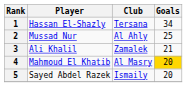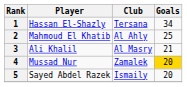 <table class="wikitable" style="text-align:center">
 <tr>
 <th>Rank</th>
 <th>Player</th>
 <th>Club</th>
 <th>Goals</th>
 </tr>
 <tr>
 <th>1</th>
 <td align="left"> <a href='#'>Hassan El-Shazly</a></td>
 <td align="left"><a href='#'>Tersana</a></td>
 <td>34</td>
 </tr>
 <tr>
 <th>2</th>
-<td align="left"> <a href='#'>Mussad Nur</a></td>
+<td align="left"> <a href='#'>Mahmoud El Khatib</a></td>
 <td align="left"><a href='#'>Al Ahly</a></td>
 <td>25</td>
 </tr>
 <tr>
 <th>3</th>
 <td align="left"> <a href='#'>Ali Khalil</a></td>
-<td align="left"><a href='#'>Zamalek</a></td>
+<td align="left"><a href='#'>Al Masry</a></td>
 <td>21</td>
 </tr>
 <tr>
 <th>4</th>
-<td align="left"> <a href='#'>Mahmoud El Khatib</a></td>
-<td align="left"><a href='#'>Al Masry</a></td>
+<td align="left"> <a href='#'>Mussad Nur</a></td>
+<td align="left"><a href='#'>Zamalek</a></td>
 <td style="background: gold;">20</td>
 </tr>
 <tr>
 <th>5</th>
 <td align="left"> Sayed Abdel Razek</td>
 <td align="left"><a href='#'>Ismaily</a></td>
 <td>20</td>
 </tr>
 <tr>
 </tr>
 </table>
